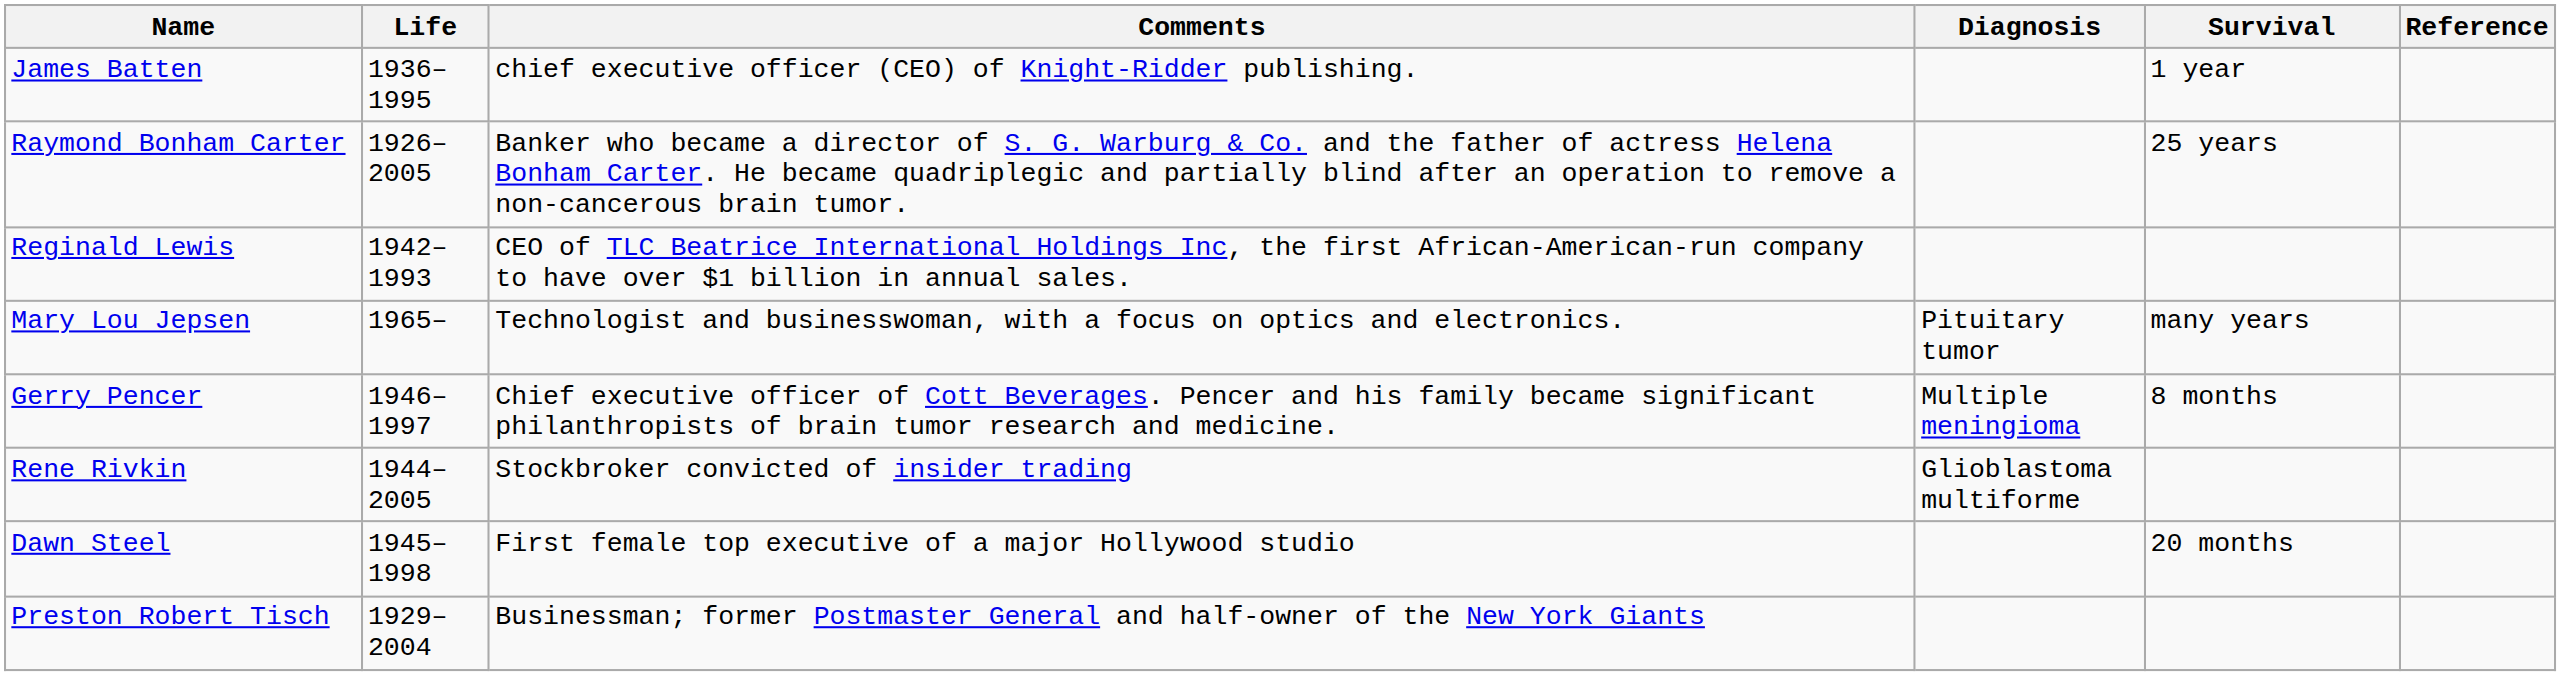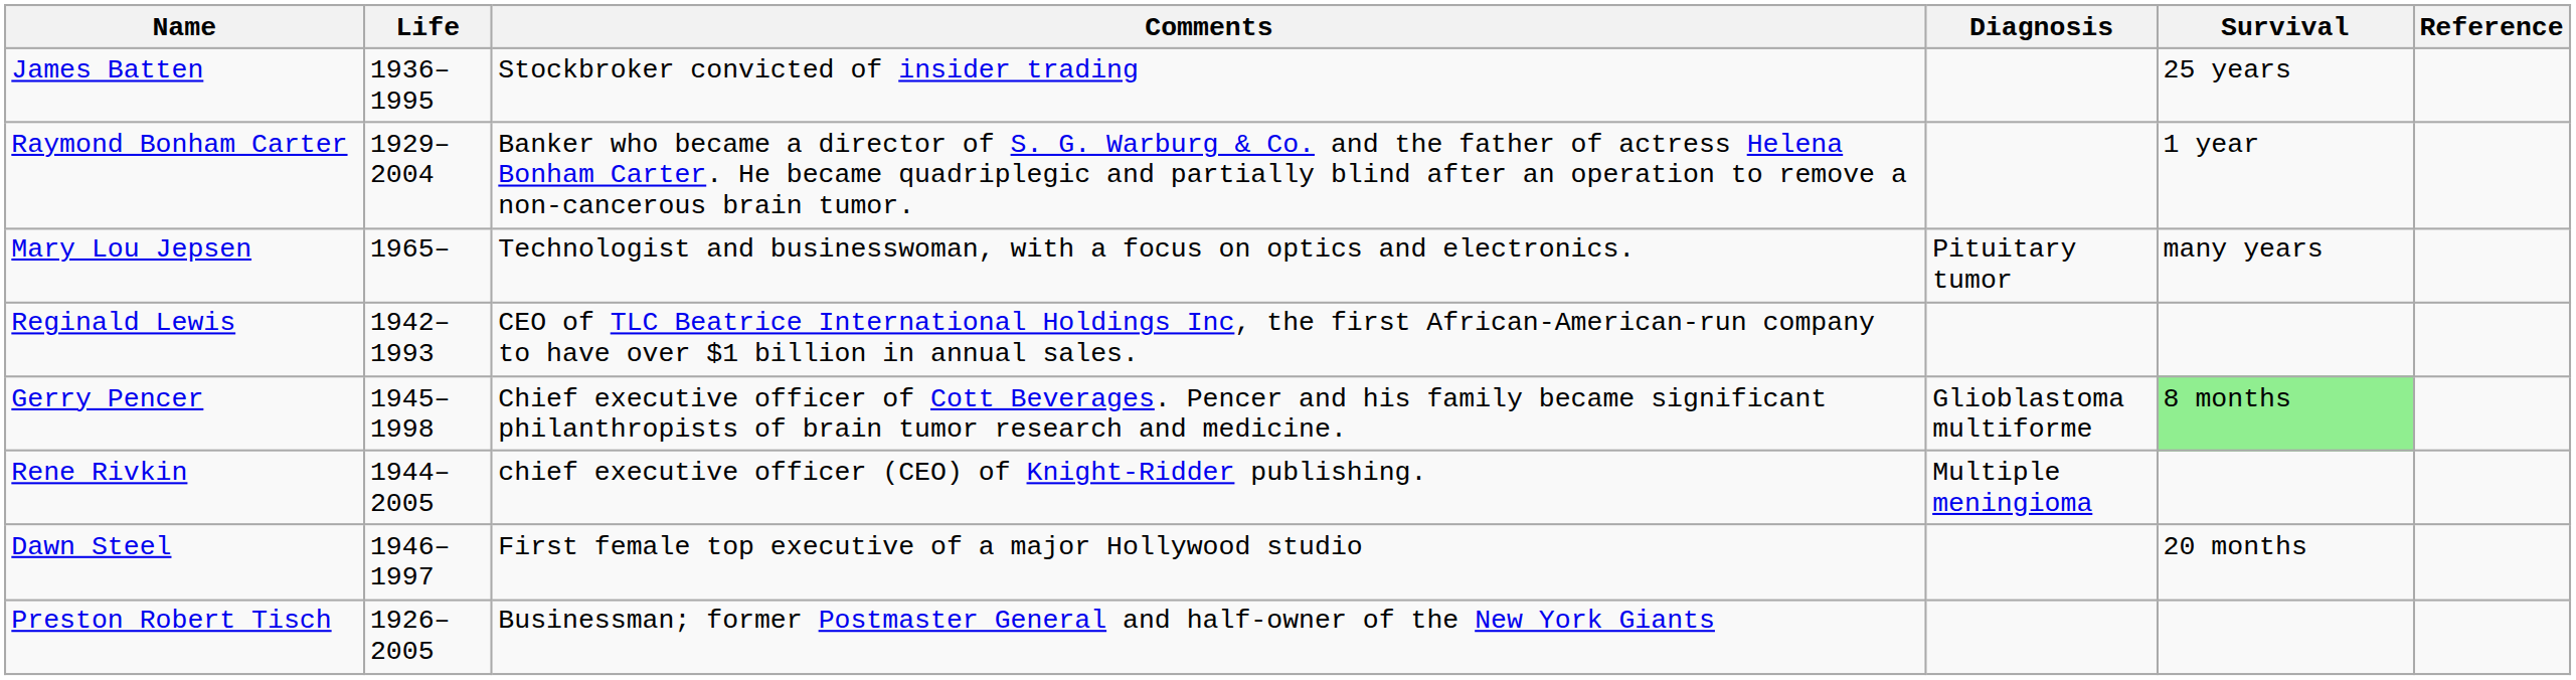 <table class="sortable wikitable">
 <tr>
 <th style="width:14%;">Name</th>
 <th style="width:5%;">Life</th>
 <th style="width:56%;">Comments</th>
 <th style="width:9%;">Diagnosis</th>
 <th style="width:10%;">Survival</th>
 <th style="width:6%;">Reference</th>
 </tr>
 <tr valign="top">
 <td><a href='#'>James Batten</a></td>
 <td>1936–1995</td>
-<td>chief executive officer (CEO) of <a href='#'>Knight-Ridder</a> publishing.</td>
+<td>Stockbroker convicted of <a href='#'>insider trading</a></td>
+<td></td>
+<td>25 years</td>
+<td></td>
+</tr>
+<tr valign="top">
+<td><a href='#'>Raymond Bonham Carter</a></td>
+<td>1929–2004</td>
+<td>Banker who became a director of <a href='#'>S. G. Warburg & Co.</a> and the father of actress <a href='#'>Helena Bonham Carter</a>. He became quadriplegic and partially blind after an operation to remove a non-cancerous brain tumor.</td>
 <td></td>
 <td>1 year</td>
 <td></td>
 </tr>
 <tr valign="top">
-<td><a href='#'>Raymond Bonham Carter</a></td>
-<td>1926–2005</td>
-<td>Banker who became a director of <a href='#'>S. G. Warburg & Co.</a> and the father of actress <a href='#'>Helena Bonham Carter</a>. He became quadriplegic and partially blind after an operation to remove a non-cancerous brain tumor.</td>
-<td></td>
-<td>25 years</td>
+<td><a href='#'>Mary Lou Jepsen</a></td>
+<td>1965–</td>
+<td>Technologist and businesswoman, with a focus on optics and electronics.</td>
+<td>Pituitary tumor</td>
+<td>many years</td>
 <td></td>
 </tr>
 <tr valign="top">
 <td><a href='#'>Reginald Lewis</a></td>
 <td>1942–1993</td>
 <td>CEO of <a href='#'>TLC Beatrice International Holdings Inc</a>, the first African-American-run company to have over $1 billion in annual sales.</td>
 <td></td>
 <td></td>
 <td></td>
 </tr>
 <tr valign="top">
-<td><a href='#'>Mary Lou Jepsen</a></td>
-<td>1965–</td>
-<td>Technologist and businesswoman, with a focus on optics and electronics.</td>
-<td>Pituitary tumor</td>
-<td>many years</td>
-<td></td>
-</tr>
-<tr valign="top">
 <td><a href='#'>Gerry Pencer</a></td>
-<td>1946–1997</td>
+<td>1945–1998</td>
 <td>Chief executive officer of <a href='#'>Cott Beverages</a>.  Pencer and his family became significant philanthropists of brain tumor research and medicine.</td>
-<td>Multiple <a href='#'>meningioma</a></td>
-<td>8 months</td>
+<td>Glioblastoma multiforme</td>
+<td style="background: lightgreen;">8 months</td>
 <td></td>
 </tr>
 <tr valign="top">
 <td><a href='#'>Rene Rivkin</a></td>
 <td>1944–2005</td>
-<td>Stockbroker convicted of <a href='#'>insider trading</a></td>
-<td>Glioblastoma multiforme</td>
+<td>chief executive officer (CEO) of <a href='#'>Knight-Ridder</a> publishing.</td>
+<td>Multiple <a href='#'>meningioma</a></td>
 <td></td>
 <td></td>
 </tr>
 <tr valign="top">
 <td><a href='#'>Dawn Steel</a></td>
-<td>1945–1998</td>
+<td>1946–1997</td>
 <td>First female top executive of a major Hollywood studio</td>
 <td></td>
 <td>20 months</td>
 <td></td>
 </tr>
 <tr valign="top">
 <td><a href='#'>Preston Robert Tisch</a></td>
-<td>1929–2004</td>
+<td>1926–2005</td>
 <td>Businessman; former <a href='#'>Postmaster General</a> and half-owner of the <a href='#'>New York Giants</a></td>
 <td></td>
 <td></td>
 <td></td>
 </tr>
 </table>
